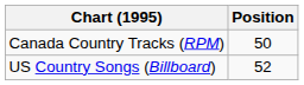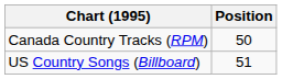 <table class="wikitable sortable">
 <tr>
 <th scope="col">Chart (1995)</th>
 <th scope="col">Position</th>
 </tr>
 <tr>
 <td>Canada Country Tracks (<em><a href='#'>RPM</a></em>)</td>
 <td align="center">50</td>
 </tr>
 <tr>
 <td>US <a href='#'>Country Songs</a> (<em><a href='#'>Billboard</a></em>)</td>
-<td align="center">52</td>
+<td align="center">51</td>
 </tr>
 </table>
